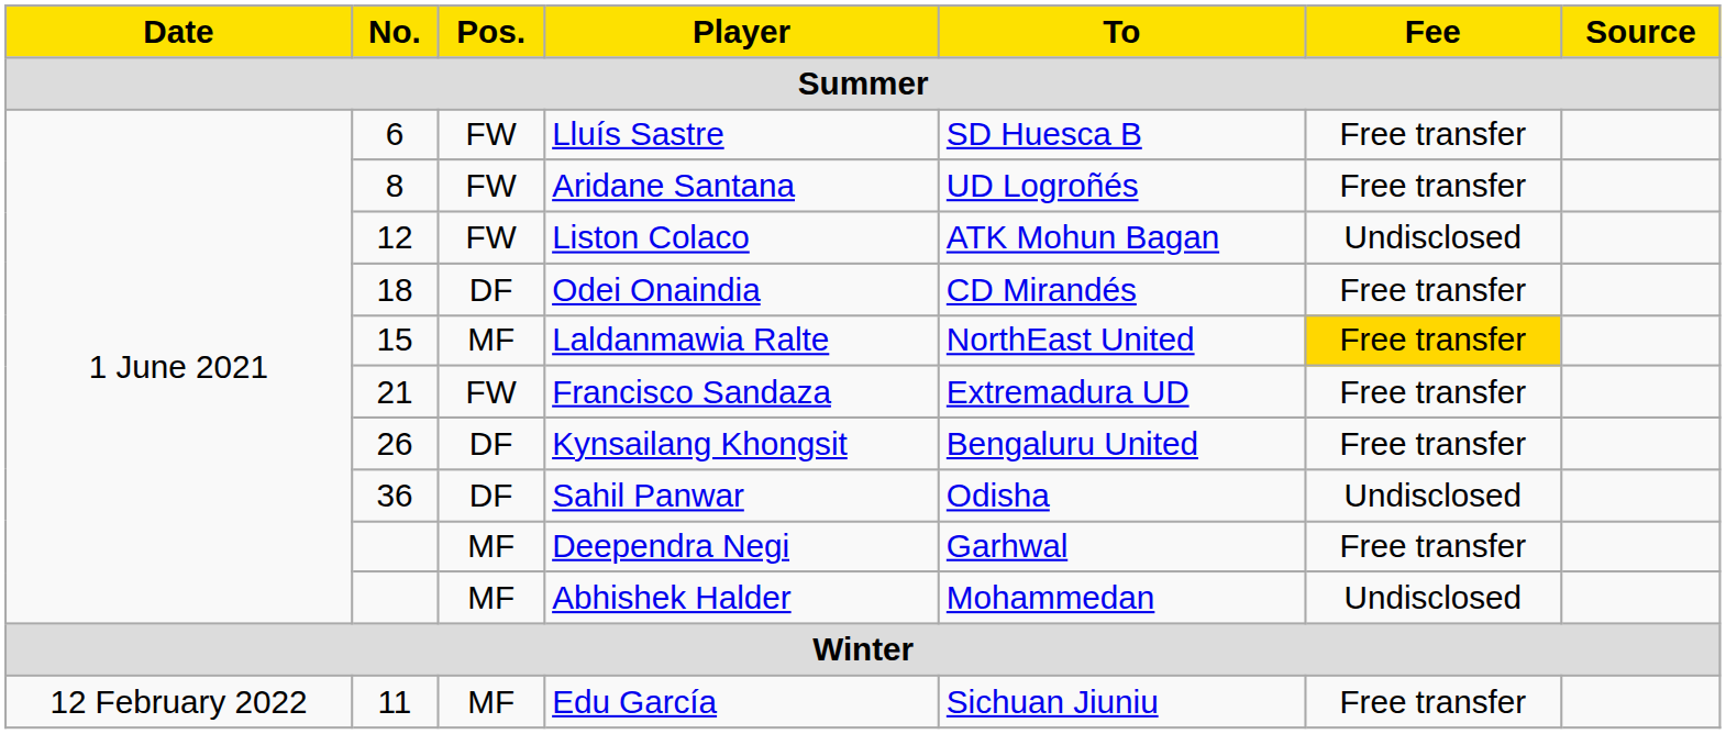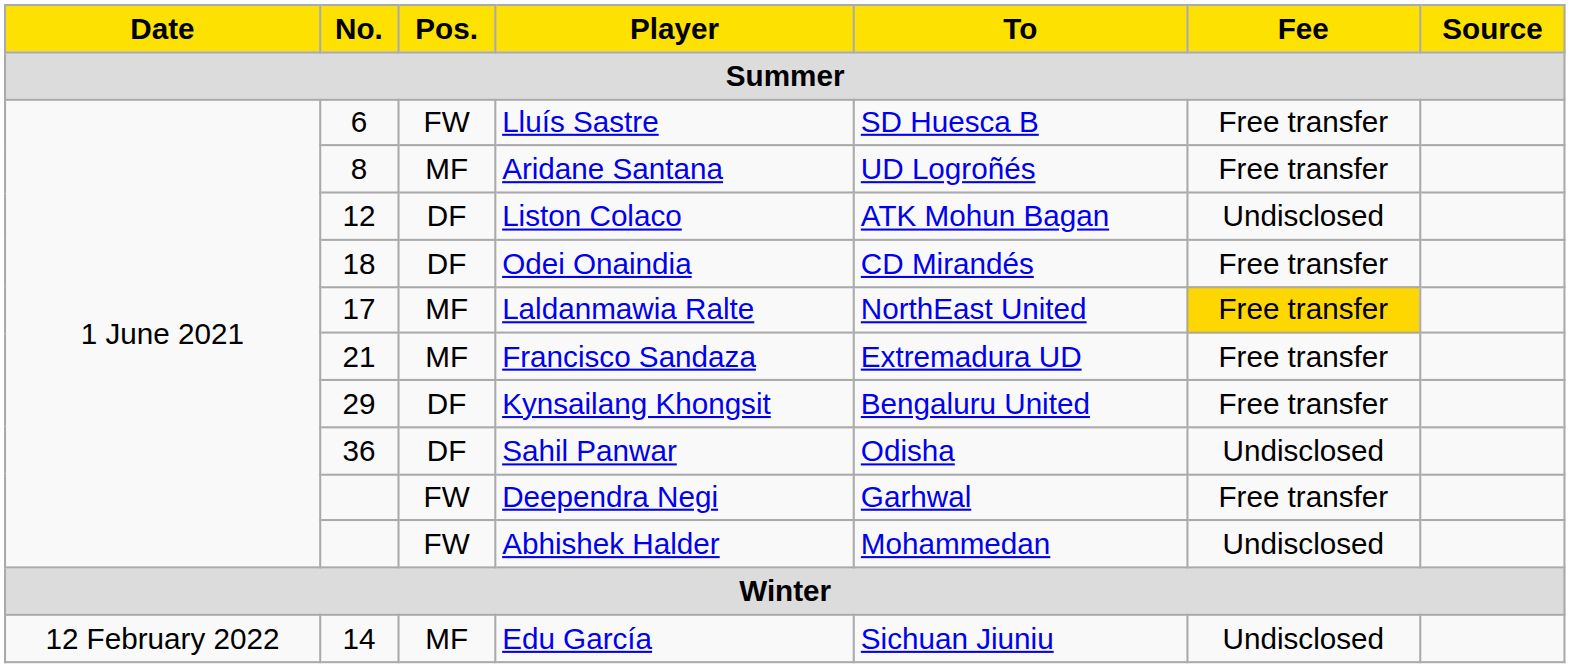 <table class="wikitable" style="text-align:center; font-size:90%; width:60%">
 <tr>
 <th style="background:#FDE100; color:#000000; text-align:center;">Date</th>
 <th style="background:#FDE100; color:#000000; text-align:center;">No.</th>
 <th style="background:#FDE100; color:#000000; text-align:center;">Pos.</th>
 <th style="background:#FDE100; color:#000000; text-align:center;">Player</th>
 <th style="background:#FDE100; color:#000000; text-align:center;">To</th>
 <th style="background:#FDE100; color:#000000; text-align:center;">Fee</th>
 <th style="background:#FDE100; color:#000000; text-align:center;">Source</th>
 </tr>
 <tr>
 <th colspan=8 style=background:#dcdcdc>Summer</th>
 </tr>
 <tr>
 <td rowspan=10>1 June 2021</td>
 <td>6</td>
 <td>FW</td>
 <td align="left"> <a href='#'>Lluís Sastre</a></td>
 <td align="left"> <a href='#'>SD Huesca B</a></td>
 <td>Free transfer</td>
 <td></td>
 </tr>
 <tr>
 <td>8</td>
-<td>FW</td>
+<td>MF</td>
 <td align="left"> <a href='#'>Aridane Santana</a></td>
 <td align="left"> <a href='#'>UD Logroñés</a></td>
 <td>Free transfer</td>
 <td></td>
 </tr>
 <tr>
 <td>12</td>
-<td>FW</td>
+<td>DF</td>
 <td align="left"> <a href='#'>Liston Colaco</a></td>
 <td align="left"> <a href='#'>ATK Mohun Bagan</a></td>
 <td>Undisclosed</td>
 <td></td>
 </tr>
 <tr>
 <td>18</td>
 <td>DF</td>
 <td align="left"> <a href='#'>Odei Onaindia</a></td>
 <td align="left"> <a href='#'>CD Mirandés</a></td>
 <td>Free transfer</td>
 <td></td>
 </tr>
 <tr>
-<td>15</td>
+<td>17</td>
 <td>MF</td>
 <td align="left"> <a href='#'>Laldanmawia Ralte</a></td>
 <td align="left"> <a href='#'>NorthEast United</a></td>
 <td style="background: gold;">Free transfer</td>
 <td></td>
 </tr>
 <tr>
 <td>21</td>
-<td>FW</td>
+<td>MF</td>
 <td align="left"> <a href='#'>Francisco Sandaza</a></td>
 <td align="left"> <a href='#'>Extremadura UD</a></td>
 <td>Free transfer</td>
 <td></td>
 </tr>
 <tr>
-<td>26</td>
+<td>29</td>
 <td>DF</td>
 <td align="left"> <a href='#'>Kynsailang Khongsit</a></td>
 <td align="left"> <a href='#'>Bengaluru United</a></td>
 <td>Free transfer</td>
 <td></td>
 </tr>
 <tr>
 <td>36</td>
 <td>DF</td>
 <td align="left"> <a href='#'>Sahil Panwar</a></td>
 <td align="left"> <a href='#'>Odisha</a></td>
 <td>Undisclosed</td>
 <td></td>
 </tr>
 <tr>
 <td></td>
-<td>MF</td>
+<td>FW</td>
 <td align="left"> <a href='#'>Deependra Negi</a></td>
 <td align="left"> <a href='#'>Garhwal</a></td>
 <td>Free transfer</td>
 <td></td>
 </tr>
 <tr>
 <td></td>
-<td>MF</td>
+<td>FW</td>
 <td align="left"> <a href='#'>Abhishek Halder</a></td>
 <td align="left"> <a href='#'>Mohammedan</a></td>
 <td>Undisclosed</td>
 <td></td>
 </tr>
 <tr>
 <th colspan=8 style=background:#dcdcdc>Winter</th>
 </tr>
 <tr>
 <td>12 February 2022</td>
-<td>11</td>
+<td>14</td>
 <td>MF</td>
 <td align="left"> <a href='#'>Edu García</a></td>
 <td align="left"> <a href='#'>Sichuan Jiuniu</a></td>
-<td>Free transfer</td>
+<td>Undisclosed</td>
 <td></td>
 </tr>
 </table>
